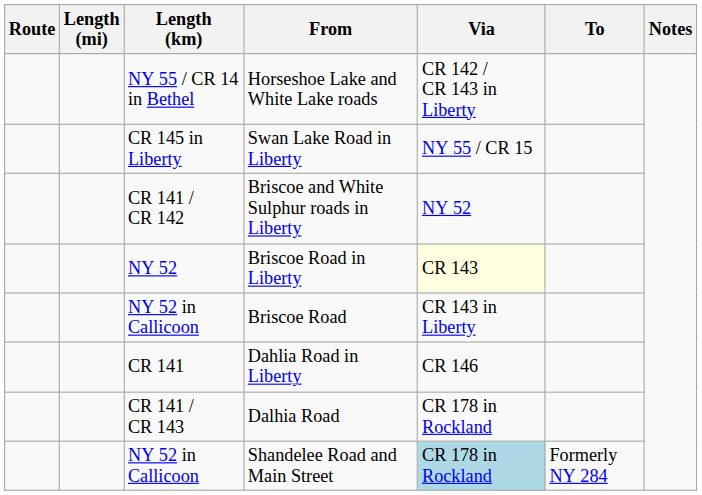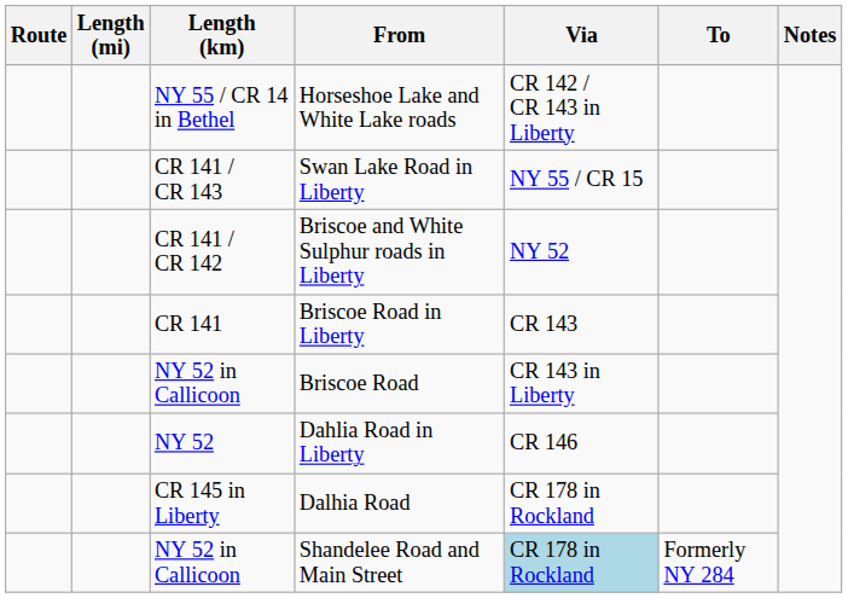 <table class="wikitable sortable">
 <tr>
 <th>Route</th>
 <th>Length<br>(mi)</th>
 <th>Length<br>(km)</th>
 <th class="unsortable">From</th>
 <th class="unsortable">Via</th>
 <th class="unsortable">To</th>
 <th class="unsortable">Notes</th>
 </tr>
 <tr>
 <td id="141"></td>
 <td></td>
 <td><a href='#'>NY&nbsp;55</a> / CR 14 in <a href='#'>Bethel</a></td>
 <td>Horseshoe Lake and White Lake roads</td>
 <td>CR 142 / CR 143 in <a href='#'>Liberty</a></td>
 <td></td>
 </tr>
 <tr>
 <td id="142"></td>
 <td></td>
-<td>CR 145 in <a href='#'>Liberty</a></td>
+<td>CR 141 / CR 143</td>
 <td>Swan Lake Road in <a href='#'>Liberty</a></td>
 <td><a href='#'>NY&nbsp;55</a> / CR 15</td>
 <td></td>
 </tr>
 <tr>
 <td id="143"></td>
 <td></td>
 <td>CR 141 / CR 142</td>
 <td>Briscoe and White Sulphur roads in <a href='#'>Liberty</a></td>
 <td><a href='#'>NY&nbsp;52</a></td>
 <td></td>
 </tr>
 <tr>
 <td id="143A"></td>
 <td></td>
-<td><a href='#'>NY&nbsp;52</a></td>
+<td>CR 141</td>
 <td>Briscoe Road in <a href='#'>Liberty</a></td>
-<td style="background: lightyellow;">CR 143</td>
+<td>CR 143</td>
 <td></td>
 </tr>
 <tr>
 <td id="144"></td>
 <td></td>
 <td><a href='#'>NY&nbsp;52</a> in <a href='#'>Callicoon</a></td>
 <td>Briscoe Road</td>
 <td>CR 143 in <a href='#'>Liberty</a></td>
 <td></td>
 </tr>
 <tr>
 <td id="145"></td>
 <td></td>
-<td>CR 141</td>
+<td><a href='#'>NY&nbsp;52</a></td>
 <td>Dahlia Road in <a href='#'>Liberty</a></td>
 <td>CR 146</td>
 <td></td>
 </tr>
 <tr>
 <td id="146"></td>
 <td></td>
-<td>CR 141 / CR 143</td>
+<td>CR 145 in <a href='#'>Liberty</a></td>
 <td>Dalhia Road</td>
 <td>CR 178 in <a href='#'>Rockland</a></td>
 <td></td>
 </tr>
 <tr>
 <td id="149"></td>
 <td></td>
 <td><a href='#'>NY&nbsp;52</a> in <a href='#'>Callicoon</a></td>
 <td>Shandelee Road and Main Street</td>
 <td style="background: lightblue;">CR 178 in <a href='#'>Rockland</a></td>
 <td>Formerly <a href='#'>NY 284</a></td>
 </tr>
 </table>
